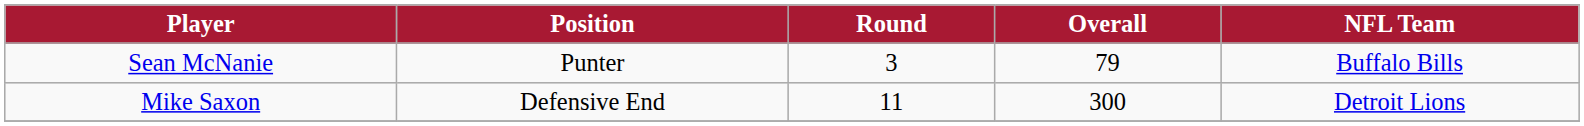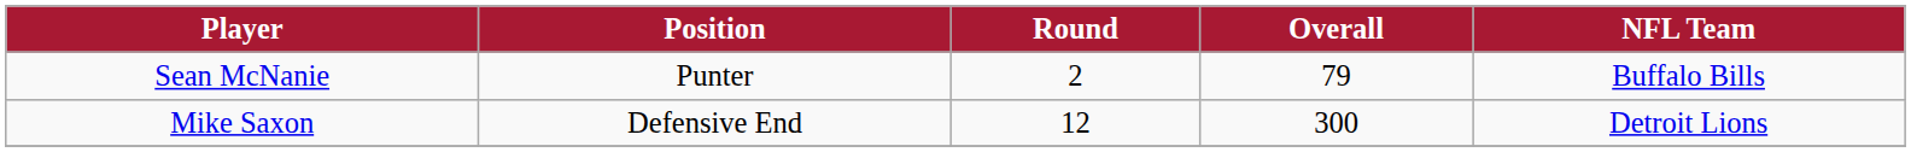 <table class="wikitable" width="65%">
 <tr>
 <th style="background:#A81933;color:#FFFFFF;">Player</th>
 <th style="background:#A81933;color:#FFFFFF;">Position</th>
 <th style="background:#A81933;color:#FFFFFF;">Round</th>
 <th style="background:#A81933;color:#FFFFFF;">Overall</th>
 <th style="background:#A81933;color:#FFFFFF;">NFL Team</th>
 </tr>
 <tr align="center" bgcolor="">
 <td><a href='#'>Sean McNanie</a></td>
 <td>Punter</td>
-<td>3</td>
+<td>2</td>
 <td>79</td>
 <td><a href='#'>Buffalo Bills</a></td>
 </tr>
 <tr align="center" bgcolor="">
 <td><a href='#'>Mike Saxon</a></td>
 <td>Defensive End</td>
-<td>11</td>
+<td>12</td>
 <td>300</td>
 <td><a href='#'>Detroit Lions</a></td>
 </tr>
 <tr align="center" bgcolor="">
 </tr>
 </table>
